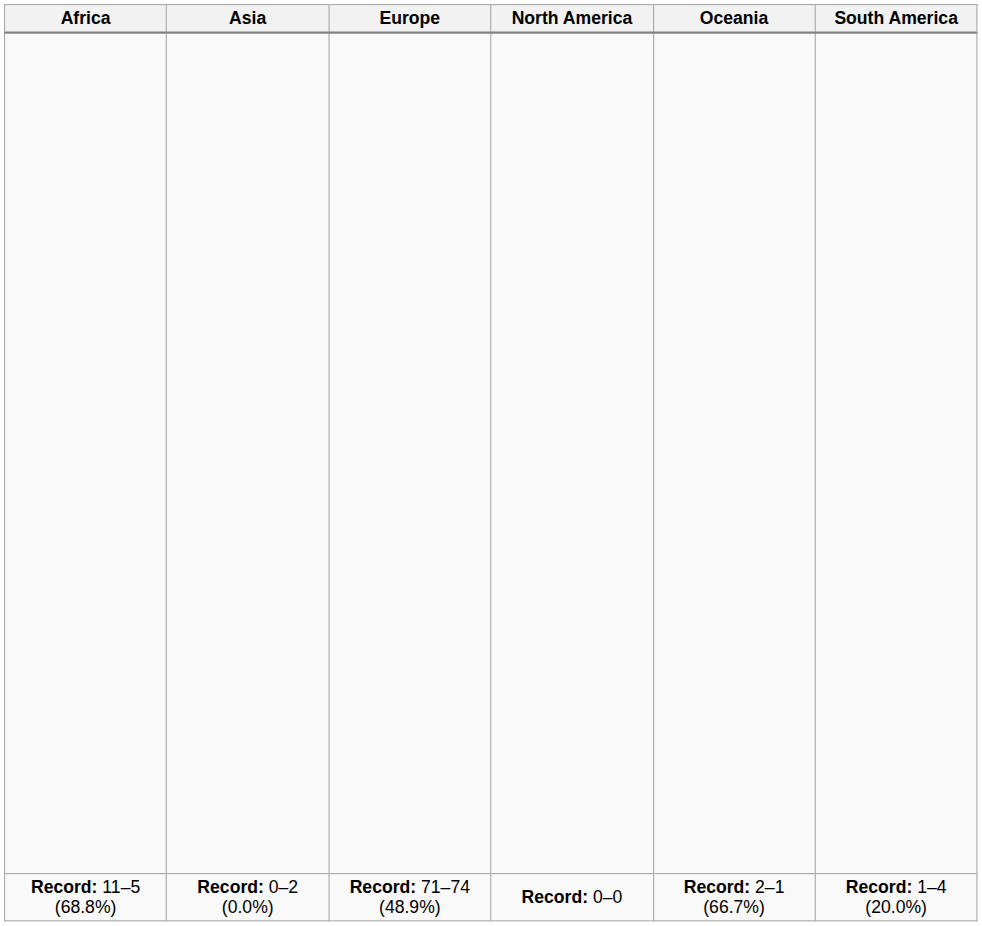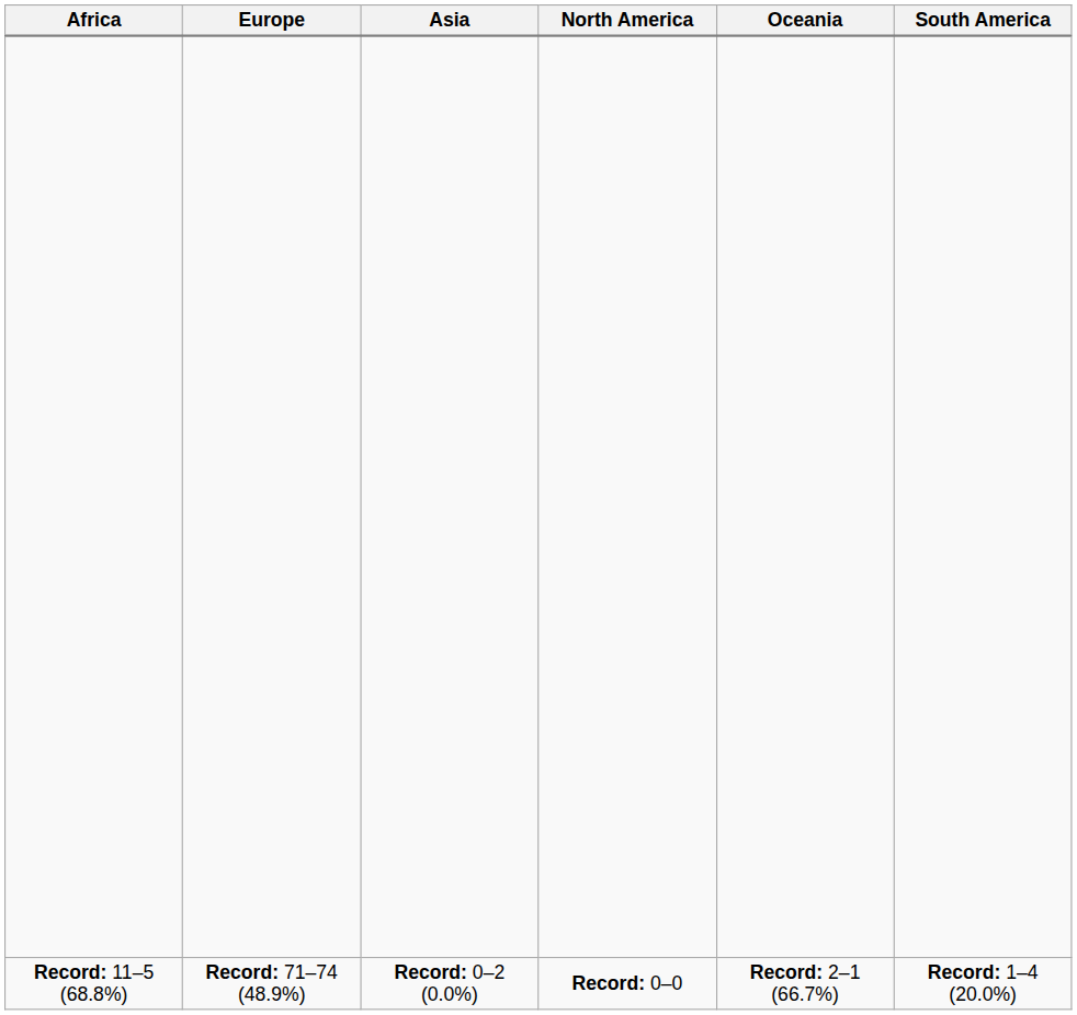 <table class="wikitable">
 <tr>
 <th width="140">Africa</th>
+<th width="140">Europe</th>
 <th width="140">Asia</th>
-<th width="140">Europe</th>
 <th width="140">North America</th>
 <th width="140">Oceania</th>
 <th width="140">South America</th>
 </tr>
 <tr style="border-top:2px solid gray;">
 <td align="center"><br><br><br><br><br><br><br></td>
+<td align="center"><br><br><br><br><br><br><br><br><br><br><br><br><br><br><br><br><br><br><br><br><br><br><br><br><br><br><br><br><br><br><br><br><br><br><br><br><br><br><br><br><br><br></td>
 <td align="center"><br></td>
-<td align="center"><br><br><br><br><br><br><br><br><br><br><br><br><br><br><br><br><br><br><br><br><br><br><br><br><br><br><br><br><br><br><br><br><br><br><br><br><br><br><br><br><br><br></td>
 <td align="center"></td>
 <td align="center"><br></td>
 <td align="center"><br><br></td>
 </tr>
 <tr>
 <td align="center"><strong>Record:</strong> 11–5 (68.8%)</td>
+<td align="center"><strong>Record:</strong> 71–74 (48.9%)</td>
 <td align="center"><strong>Record:</strong> 0–2 (0.0%)</td>
-<td align="center"><strong>Record:</strong> 71–74 (48.9%)</td>
 <td align="center"><strong>Record:</strong> 0–0</td>
 <td align="center"><strong>Record:</strong> 2–1 (66.7%)</td>
 <td align="center"><strong>Record:</strong> 1–4 (20.0%)</td>
 </tr>
 </table>
